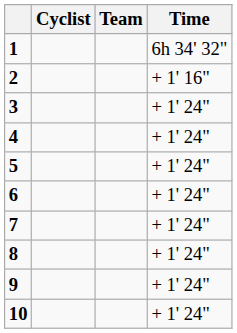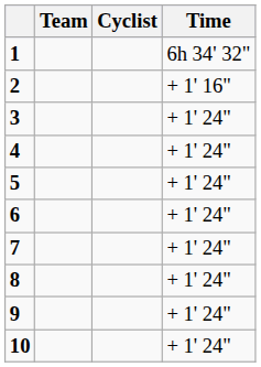 <table class="wikitable">
 <tr style="background:#ccccff;">
 <th></th>
+<th>Team</th>
 <th>Cyclist</th>
-<th>Team</th>
 <th>Time</th>
 </tr>
 <tr>
 <td><strong>1</strong></td>
 <td></td>
 <td></td>
 <td>6h 34' 32"</td>
 </tr>
 <tr>
 <td><strong>2</strong></td>
 <td></td>
 <td></td>
 <td>+ 1' 16"</td>
 </tr>
 <tr>
 <td><strong>3</strong></td>
 <td></td>
 <td></td>
 <td>+ 1' 24"</td>
 </tr>
 <tr>
 <td><strong>4</strong></td>
 <td></td>
 <td></td>
 <td>+ 1' 24"</td>
 </tr>
 <tr>
 <td><strong>5</strong></td>
 <td></td>
 <td></td>
 <td>+ 1' 24"</td>
 </tr>
 <tr>
 <td><strong>6</strong></td>
 <td></td>
 <td></td>
 <td>+ 1' 24"</td>
 </tr>
 <tr>
 <td><strong>7</strong></td>
 <td></td>
 <td></td>
 <td>+ 1' 24"</td>
 </tr>
 <tr>
 <td><strong>8</strong></td>
 <td></td>
 <td></td>
 <td>+ 1' 24"</td>
 </tr>
 <tr>
 <td><strong>9</strong></td>
 <td></td>
 <td></td>
 <td>+ 1' 24"</td>
 </tr>
 <tr>
 <td><strong>10</strong></td>
 <td></td>
 <td></td>
 <td>+ 1' 24"</td>
 </tr>
 </table>
